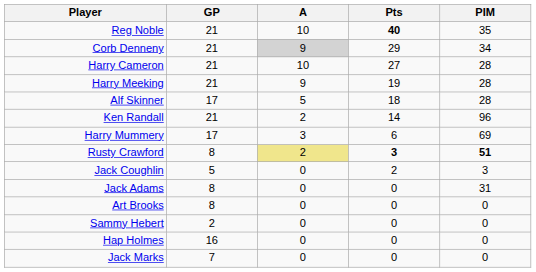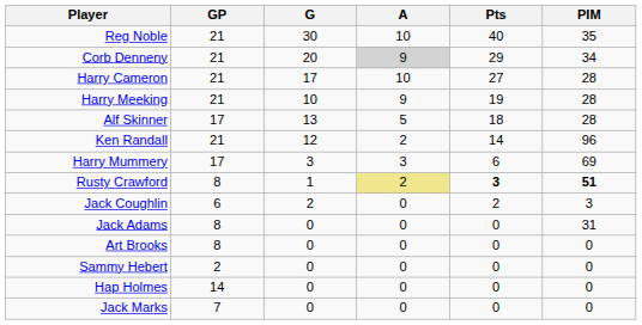 <table class="wikitable sortable">
 <tr ALIGN="center">
 <th bgcolor="#DDDDFF" width="16%">Player</th>
 <th bgcolor="#DDDDFF" width="9%">GP</th>
+<th bgcolor="#DDDDFF" width="9%">G</th>
 <th bgcolor="#DDDDFF" width="9%">A</th>
 <th bgcolor="#DDDDFF" width="9%">Pts</th>
 <th bgcolor="#DDDDFF" width="9%">PIM</th>
 </tr>
 <tr align="center">
 <td align="right"><a href='#'>Reg Noble</a></td>
 <td>21</td>
+<td>30</td>
 <td>10</td>
-<td><strong>40</strong></td>
+<td>40</td>
 <td>35</td>
 </tr>
 <tr align="center">
 <td align="right"><a href='#'>Corb Denneny</a></td>
 <td>21</td>
+<td>20</td>
 <td style="background: lightgrey;">9</td>
 <td>29</td>
 <td>34</td>
 </tr>
 <tr align="center">
 <td align="right"><a href='#'>Harry Cameron</a></td>
 <td>21</td>
+<td>17</td>
 <td>10</td>
 <td>27</td>
 <td>28</td>
 </tr>
 <tr align="center">
 <td align="right"><a href='#'>Harry Meeking</a></td>
 <td>21</td>
+<td>10</td>
 <td>9</td>
 <td>19</td>
 <td>28</td>
 </tr>
 <tr align="center">
 <td align="right"><a href='#'>Alf Skinner</a></td>
 <td>17</td>
+<td>13</td>
 <td>5</td>
 <td>18</td>
 <td>28</td>
 </tr>
 <tr align="center">
 <td align="right"><a href='#'>Ken Randall</a></td>
 <td>21</td>
+<td>12</td>
 <td>2</td>
 <td>14</td>
 <td>96</td>
 </tr>
 <tr align="center">
 <td align="right"><a href='#'>Harry Mummery</a></td>
 <td>17</td>
 <td>3</td>
+<td>3</td>
 <td>6</td>
 <td>69</td>
 </tr>
 <tr align="center">
 <td align="right"><a href='#'>Rusty Crawford</a></td>
 <td>8</td>
+<td>1</td>
 <td style="background: khaki;">2</td>
 <td><strong>3</strong></td>
 <td><strong>51</strong></td>
 </tr>
 <tr align="center">
 <td align="right"><a href='#'>Jack Coughlin</a></td>
-<td>5</td>
+<td>6</td>
+<td>2</td>
 <td>0</td>
 <td>2</td>
 <td>3</td>
 </tr>
 <tr align="center">
 <td align="right"><a href='#'>Jack Adams</a></td>
 <td>8</td>
+<td>0</td>
 <td>0</td>
 <td>0</td>
 <td>31</td>
 </tr>
 <tr align="center">
 <td align="right"><a href='#'>Art Brooks</a></td>
 <td>8</td>
 <td>0</td>
 <td>0</td>
 <td>0</td>
+<td>0</td>
 </tr>
 <tr align="center">
 <td align="right"><a href='#'>Sammy Hebert</a></td>
 <td>2</td>
 <td>0</td>
 <td>0</td>
 <td>0</td>
+<td>0</td>
 </tr>
 <tr align="center">
 <td align="right"><a href='#'>Hap Holmes</a></td>
-<td>16</td>
+<td>14</td>
+<td>0</td>
 <td>0</td>
 <td>0</td>
 <td>0</td>
 </tr>
 <tr align="center">
 <td align="right"><a href='#'>Jack Marks</a></td>
 <td>7</td>
 <td>0</td>
 <td>0</td>
 <td>0</td>
+<td>0</td>
 </tr>
 </table>
